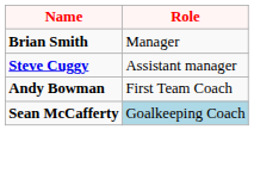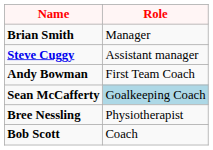 <table class="wikitable">
 <tr>
 <th style="background:#FFF5F5; color:red;" scope="col";>Name</th>
 <th style="background:#FFF5F5; color:red;" scope="col";>Role</th>
 </tr>
 <tr>
 <td> <strong> Brian Smith</strong></td>
 <td>Manager</td>
 </tr>
 <tr>
 <td> <strong> <a href='#'>Steve Cuggy</a> </strong></td>
 <td>Assistant manager</td>
 </tr>
 <tr>
 <td> <strong> Andy Bowman</strong></td>
 <td>First Team Coach</td>
 </tr>
 <tr>
 <td> <strong> Sean McCafferty</strong></td>
 <td style="background: lightblue;">Goalkeeping Coach</td>
 </tr>
+<tr>
+<td> <strong> Bree Nessling</strong></td>
+<td>Physiotherapist</td>
+</tr>
+<tr>
+<td> <strong> Bob Scott</strong></td>
+<td>Coach</td>
+</tr>
 </table>
